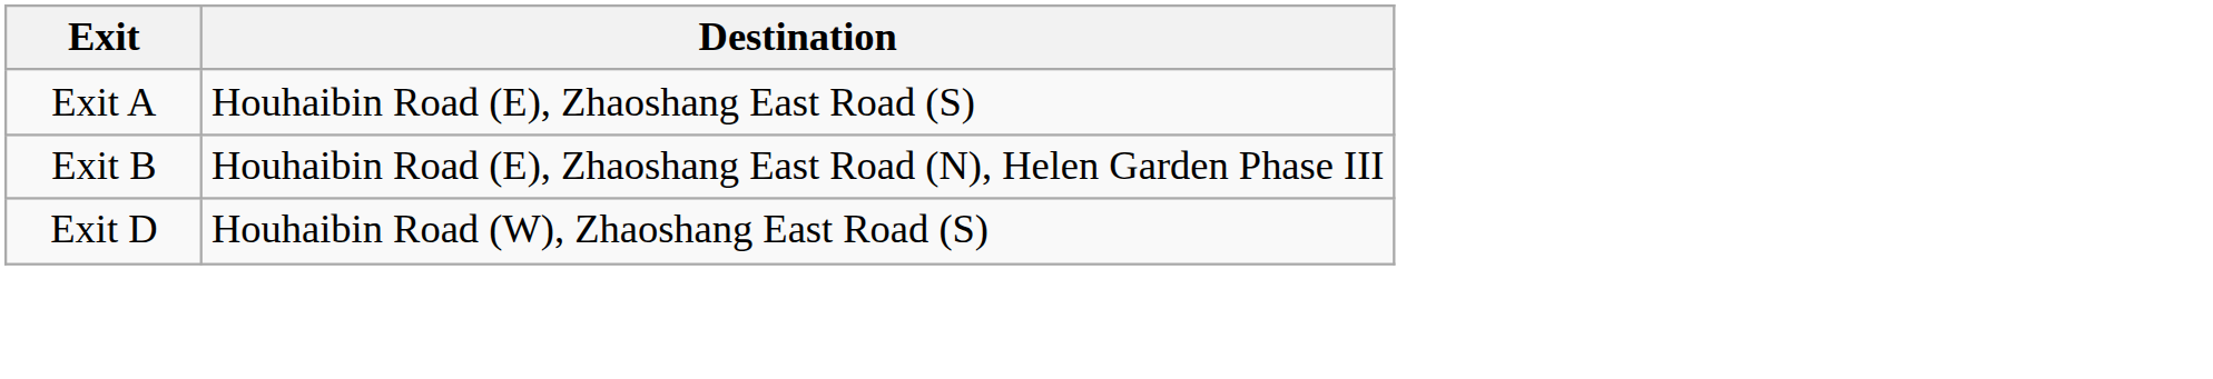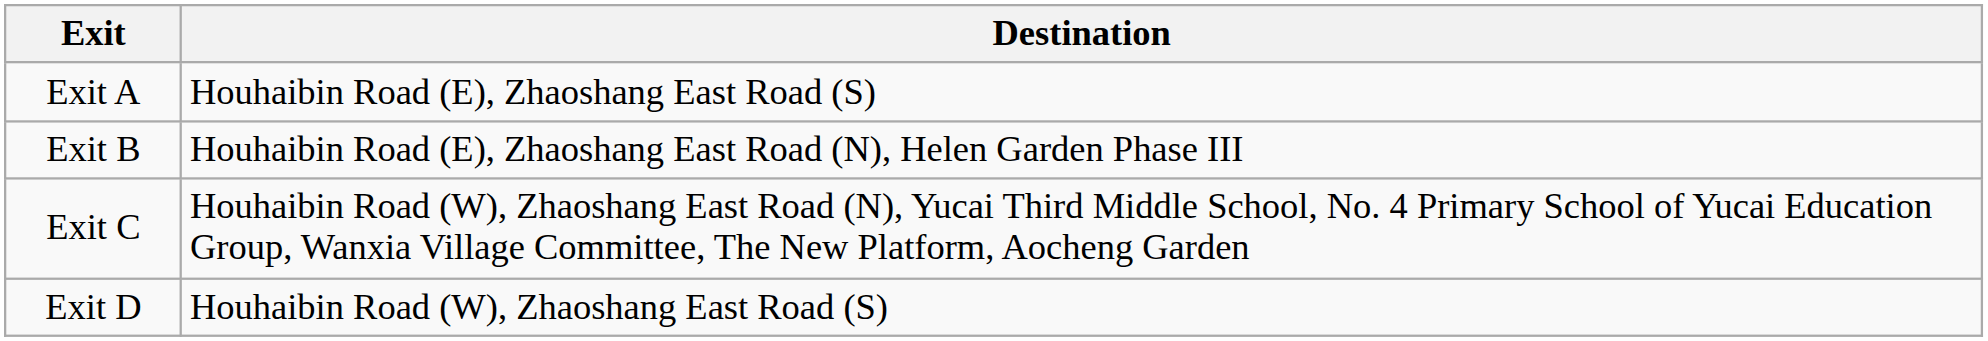 <table class="wikitable">
 <tr>
 <th style="width:70px">Exit</th>
 <th>Destination</th>
 </tr>
 <tr>
 <td style="text-align:center;">Exit A</td>
 <td>Houhaibin Road (E), Zhaoshang East Road (S)</td>
 </tr>
 <tr>
 <td style="text-align:center;">Exit B</td>
 <td>Houhaibin Road (E), Zhaoshang East Road (N), Helen Garden Phase III</td>
 </tr>
 <tr>
+<td style="text-align:center;">Exit C</td>
+<td>Houhaibin Road (W), Zhaoshang East Road (N), Yucai Third Middle School, No. 4 Primary School of Yucai Education Group, Wanxia Village Committee, The New Platform, Aocheng Garden</td>
+</tr>
+<tr>
 <td style="text-align:center;">Exit D</td>
 <td>Houhaibin Road (W), Zhaoshang East Road (S)</td>
 </tr>
 </table>
